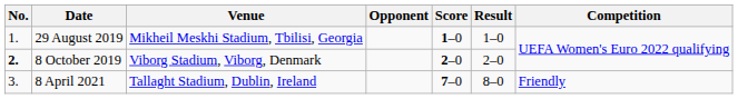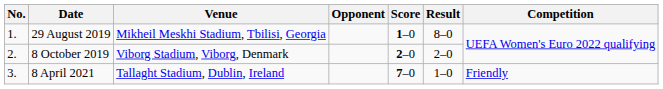 <table class="wikitable">
 <tr>
 <th>No.</th>
 <th>Date</th>
 <th>Venue</th>
 <th>Opponent</th>
 <th>Score</th>
 <th>Result</th>
 <th>Competition</th>
 </tr>
 <tr>
 <td>1.</td>
 <td>29 August 2019</td>
 <td><a href='#'>Mikheil Meskhi Stadium</a>, <a href='#'>Tbilisi</a>, <a href='#'>Georgia</a></td>
 <td></td>
 <td align=center><strong>1</strong>–0</td>
-<td align=center>1–0</td>
+<td align=center>8–0</td>
 <td rowspan="2"><a href='#'>UEFA Women's Euro 2022 qualifying</a></td>
 </tr>
 <tr>
-<td><strong>2.</strong></td>
+<td>2.</td>
 <td>8 October 2019</td>
 <td><a href='#'>Viborg Stadium</a>, <a href='#'>Viborg</a>, Denmark</td>
 <td></td>
 <td align=center><strong>2</strong>–0</td>
 <td align=center>2–0</td>
 </tr>
 <tr>
 <td>3.</td>
 <td>8 April 2021</td>
 <td><a href='#'>Tallaght Stadium</a>, <a href='#'>Dublin</a>, <a href='#'>Ireland</a></td>
 <td></td>
 <td align=center><strong>7</strong>–0</td>
-<td align=center>8–0</td>
+<td align=center>1–0</td>
 <td><a href='#'>Friendly</a></td>
 </tr>
 </table>
